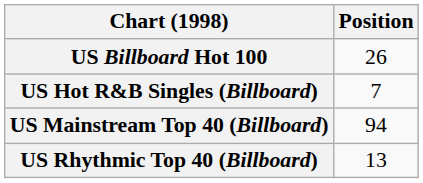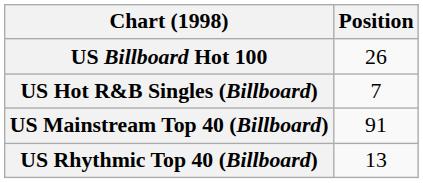 <table class="wikitable sortable plainrowheaders" style="text-align:center">
 <tr>
 <th scope="col">Chart (1998)</th>
 <th scope="col">Position</th>
 </tr>
 <tr>
 <th scope="row">US <em>Billboard</em> Hot 100</th>
 <td>26</td>
 </tr>
 <tr>
 <th scope="row">US Hot R&B Singles (<em>Billboard</em>)</th>
 <td>7</td>
 </tr>
 <tr>
 <th scope="row">US Mainstream Top 40 (<em>Billboard</em>)</th>
-<td>94</td>
+<td>91</td>
 </tr>
 <tr>
 <th scope="row">US Rhythmic Top 40 (<em>Billboard</em>)</th>
 <td>13</td>
 </tr>
 </table>
